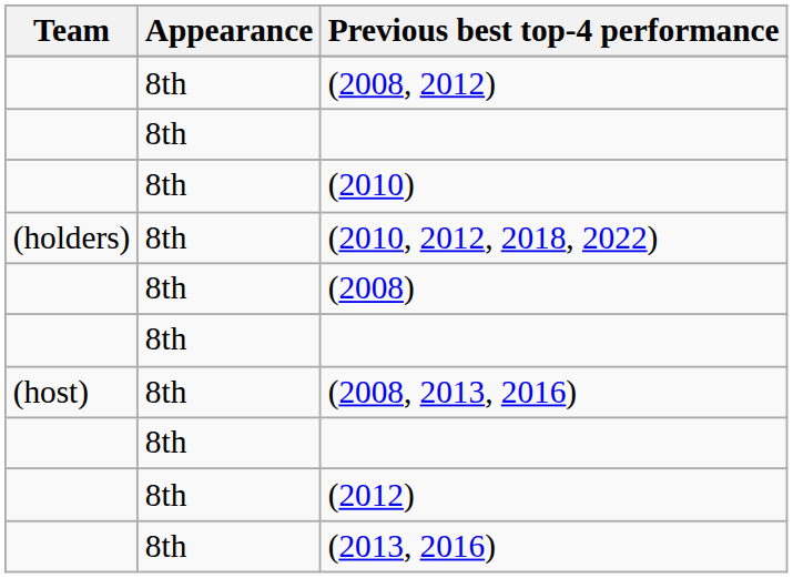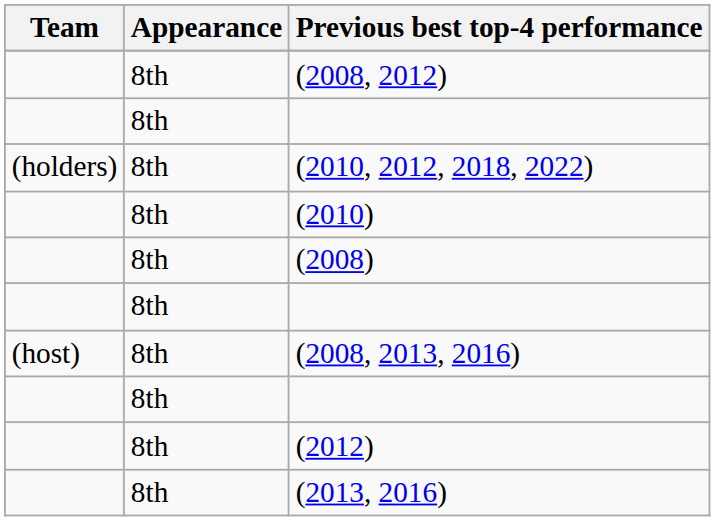 <table class="wikitable sortable" style="text-align: left;">
 <tr>
 <th>Team</th>
 <th data-sort-type="number">Appearance</th>
 <th>Previous best top-4 performance</th>
 </tr>
 <tr>
 </tr>
 <tr>
 <td></td>
 <td>8th</td>
 <td> (<a href='#'>2008</a>, <a href='#'>2012</a>)</td>
 </tr>
 <tr>
 <td></td>
 <td>8th</td>
 <td></td>
 </tr>
 <tr>
+<td> (holders)</td>
+<td>8th</td>
+<td> (<a href='#'>2010</a>, <a href='#'>2012</a>, <a href='#'>2018</a>, <a href='#'>2022</a>)</td>
+</tr>
+<tr>
 <td></td>
 <td>8th</td>
 <td> (<a href='#'>2010</a>)</td>
-</tr>
-<tr>
-<td> (holders)</td>
-<td>8th</td>
-<td> (<a href='#'>2010</a>, <a href='#'>2012</a>, <a href='#'>2018</a>, <a href='#'>2022</a>)</td>
 </tr>
 <tr>
 <td></td>
 <td>8th</td>
 <td> (<a href='#'>2008</a>)</td>
 </tr>
 <tr>
 <td></td>
 <td>8th</td>
 <td></td>
 </tr>
 <tr>
 <td> (host)</td>
 <td>8th</td>
 <td> (<a href='#'>2008</a>, <a href='#'>2013</a>, <a href='#'>2016</a>)</td>
 </tr>
 <tr>
 <td></td>
 <td>8th</td>
 <td></td>
 </tr>
 <tr>
 <td></td>
 <td>8th</td>
 <td> (<a href='#'>2012</a>)</td>
 </tr>
 <tr>
 <td></td>
 <td>8th</td>
 <td> (<a href='#'>2013</a>, <a href='#'>2016</a>)</td>
 </tr>
 </table>
